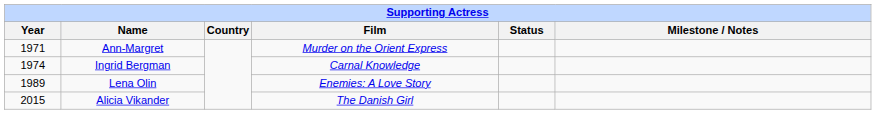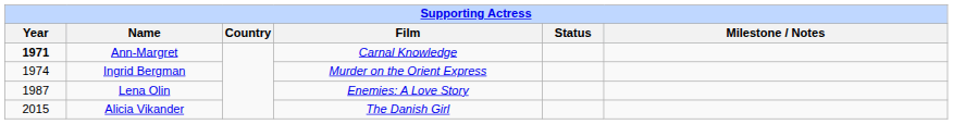 <table class="wikitable" style="text-align: center">
 <tr ---- bgcolor="#bfd7ff">
 <td colspan=6 align=center><strong><a href='#'>Supporting Actress</a></strong></td>
 </tr>
 <tr ---- bgcolor="#ebf5ff">
 <th width="75">Year</th>
 <th width="200">Name</th>
 <th width="50">Country</th>
 <th width="350">Film</th>
 <th width="75">Status</th>
 <th width="450">Milestone / Notes</th>
 </tr>
 <tr>
-<td style="text-align: center">1971</td>
+<td style="text-align: center"><strong>1971</strong></td>
 <td><a href='#'>Ann-Margret</a></td>
 <td rowspan="4"></td>
-<td><em><a href='#'>Murder on the Orient Express</a></em></td>
+<td><em><a href='#'>Carnal Knowledge</a></em></td>
 <td></td>
 <td></td>
 </tr>
 <tr>
 <td style="text-align: center">1974</td>
 <td><a href='#'>Ingrid Bergman</a></td>
-<td><em><a href='#'>Carnal Knowledge</a></em></td>
+<td><em><a href='#'>Murder on the Orient Express</a></em></td>
 <td></td>
 <td></td>
 </tr>
 <tr>
-<td style="text-align: center">1989</td>
+<td style="text-align: center">1987</td>
 <td><a href='#'>Lena Olin</a></td>
 <td><em><a href='#'>Enemies: A Love Story</a></em></td>
 <td></td>
 <td></td>
 </tr>
 <tr>
 <td style="text-align: center">2015</td>
 <td><a href='#'>Alicia Vikander</a></td>
 <td><em><a href='#'>The Danish Girl</a></em></td>
 <td></td>
 <td></td>
 </tr>
 </table>
